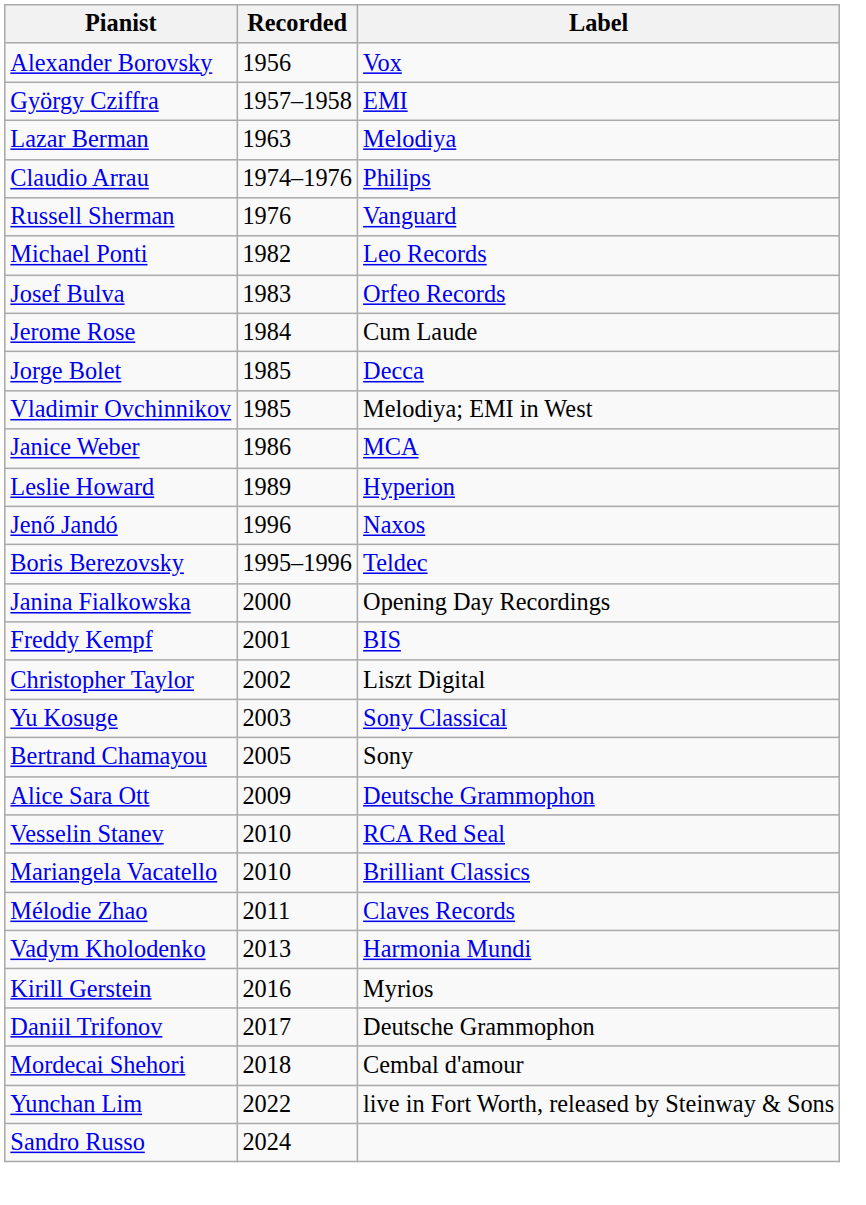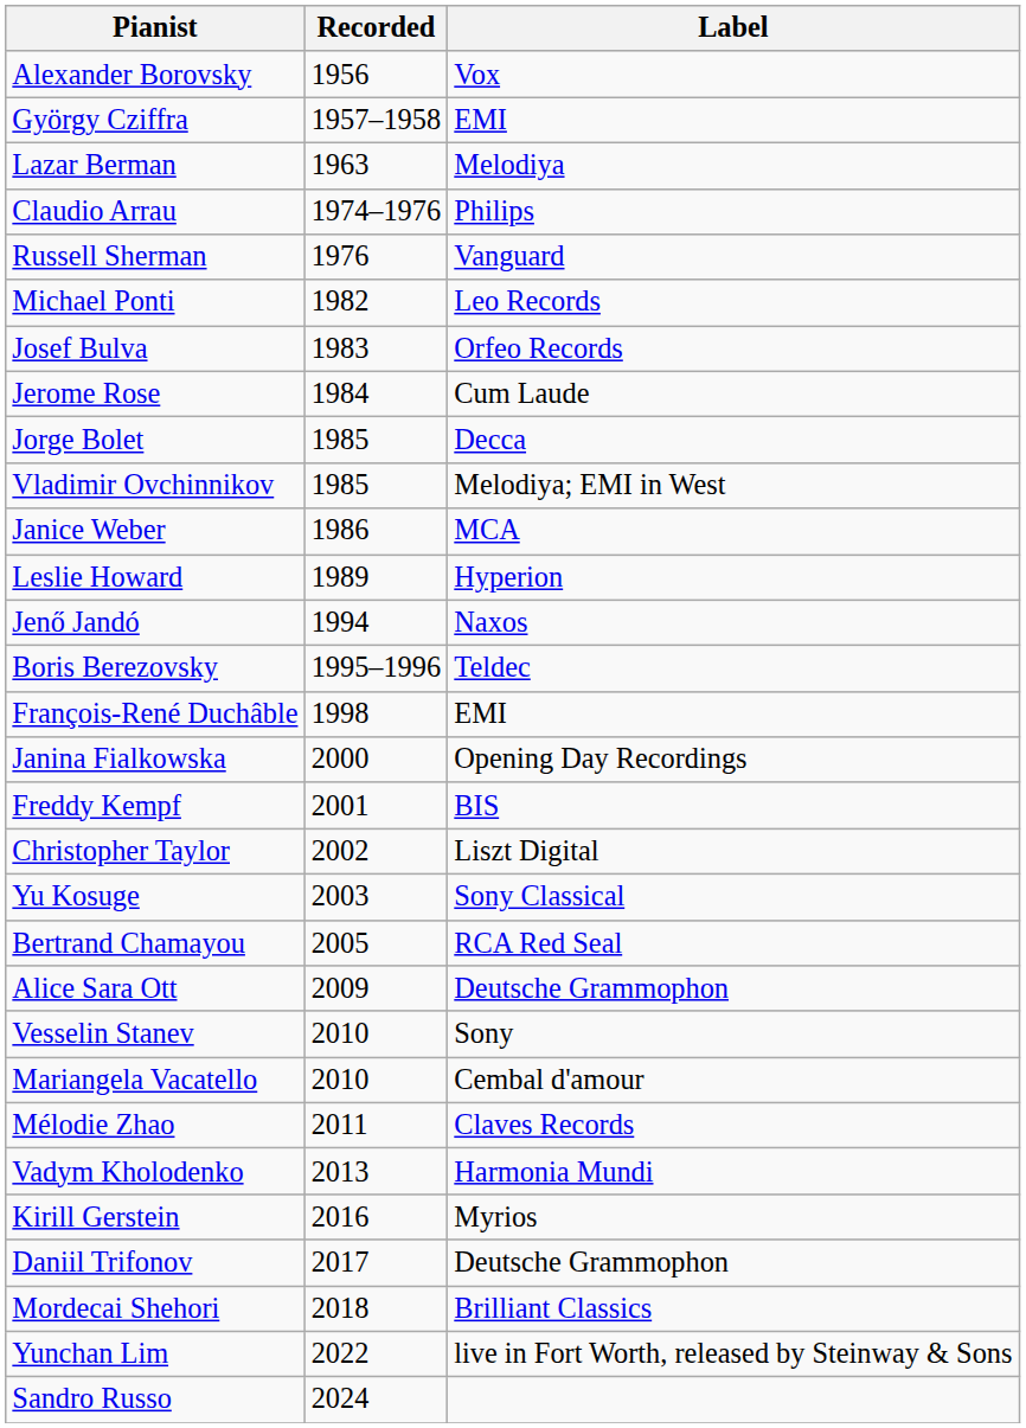 <table class="wikitable">
 <tr>
 <th>Pianist</th>
 <th>Recorded</th>
 <th>Label</th>
 </tr>
 <tr>
 <td><a href='#'>Alexander Borovsky</a></td>
 <td>1956</td>
 <td><a href='#'>Vox</a></td>
 </tr>
 <tr>
 <td><a href='#'>György Cziffra</a></td>
 <td>1957–1958</td>
 <td><a href='#'>EMI</a></td>
 </tr>
 <tr>
 <td><a href='#'>Lazar Berman</a></td>
 <td>1963</td>
 <td><a href='#'>Melodiya</a></td>
 </tr>
 <tr>
 <td><a href='#'>Claudio Arrau</a></td>
 <td>1974–1976</td>
 <td><a href='#'>Philips</a></td>
 </tr>
 <tr>
 <td><a href='#'>Russell Sherman</a></td>
 <td>1976</td>
 <td><a href='#'>Vanguard</a></td>
 </tr>
 <tr>
 <td><a href='#'>Michael Ponti</a></td>
 <td>1982</td>
 <td><a href='#'>Leo Records</a></td>
 </tr>
 <tr>
 <td><a href='#'>Josef Bulva</a></td>
 <td>1983</td>
 <td><a href='#'>Orfeo Records</a></td>
 </tr>
 <tr>
 <td><a href='#'>Jerome Rose</a></td>
 <td>1984</td>
 <td>Cum Laude</td>
 </tr>
 <tr>
 <td><a href='#'>Jorge Bolet</a></td>
 <td>1985</td>
 <td><a href='#'>Decca</a></td>
 </tr>
 <tr>
 <td><a href='#'>Vladimir Ovchinnikov</a></td>
 <td>1985</td>
 <td>Melodiya; EMI in West</td>
 </tr>
 <tr>
 <td><a href='#'>Janice Weber</a></td>
 <td>1986</td>
 <td><a href='#'>MCA</a></td>
 </tr>
 <tr>
 <td><a href='#'>Leslie Howard</a></td>
 <td>1989</td>
 <td><a href='#'>Hyperion</a></td>
 </tr>
 <tr>
 <td><a href='#'>Jenő Jandó</a></td>
-<td>1996</td>
+<td>1994</td>
 <td><a href='#'>Naxos</a></td>
 </tr>
 <tr>
 <td><a href='#'>Boris Berezovsky</a></td>
 <td>1995–1996</td>
 <td><a href='#'>Teldec</a></td>
+</tr>
+<tr>
+<td><a href='#'>François-René Duchâble</a></td>
+<td>1998</td>
+<td>EMI</td>
 </tr>
 <tr>
 <td><a href='#'>Janina Fialkowska</a></td>
 <td>2000</td>
 <td>Opening Day Recordings</td>
 </tr>
 <tr>
 <td><a href='#'>Freddy Kempf</a></td>
 <td>2001</td>
 <td><a href='#'>BIS</a></td>
 </tr>
 <tr>
 <td><a href='#'>Christopher Taylor</a></td>
 <td>2002</td>
 <td>Liszt Digital</td>
 </tr>
 <tr>
 <td><a href='#'>Yu Kosuge</a></td>
 <td>2003</td>
 <td><a href='#'>Sony Classical</a></td>
 </tr>
 <tr>
 <td><a href='#'>Bertrand Chamayou</a></td>
 <td>2005</td>
-<td>Sony</td>
+<td><a href='#'>RCA Red Seal</a></td>
 </tr>
 <tr>
 <td><a href='#'>Alice Sara Ott</a></td>
 <td>2009</td>
 <td><a href='#'>Deutsche Grammophon</a></td>
 </tr>
 <tr>
 <td><a href='#'>Vesselin Stanev</a></td>
 <td>2010</td>
-<td><a href='#'>RCA Red Seal</a></td>
+<td>Sony</td>
 </tr>
 <tr>
 <td><a href='#'>Mariangela Vacatello</a></td>
 <td>2010</td>
-<td><a href='#'>Brilliant Classics</a></td>
+<td>Cembal d'amour</td>
 </tr>
 <tr>
 <td><a href='#'>Mélodie Zhao</a></td>
 <td>2011</td>
 <td><a href='#'>Claves Records</a></td>
 </tr>
 <tr>
 <td><a href='#'>Vadym Kholodenko</a></td>
 <td>2013</td>
 <td><a href='#'>Harmonia Mundi</a></td>
 </tr>
 <tr>
 <td><a href='#'>Kirill Gerstein</a></td>
 <td>2016</td>
 <td>Myrios</td>
 </tr>
 <tr>
 <td><a href='#'>Daniil Trifonov</a></td>
 <td>2017</td>
 <td>Deutsche Grammophon</td>
 </tr>
 <tr>
 <td><a href='#'>Mordecai Shehori</a></td>
 <td>2018</td>
-<td>Cembal d'amour</td>
+<td><a href='#'>Brilliant Classics</a></td>
 </tr>
 <tr>
 <td><a href='#'>Yunchan Lim</a></td>
 <td>2022</td>
 <td>live in Fort Worth, released by Steinway & Sons</td>
 </tr>
 <tr>
 <td><a href='#'>Sandro Russo</a></td>
 <td>2024</td>
 <td></td>
 </tr>
 </table>
